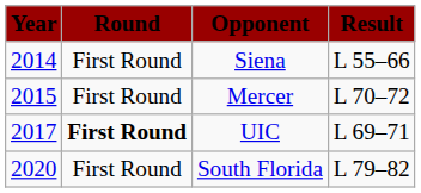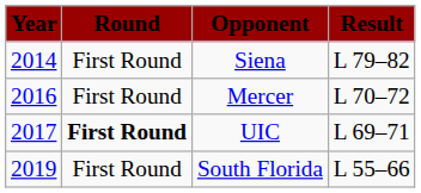 <table class="wikitable">
 <tr>
 <th ! style="background:#990000; text-align:center;"><span>Year</span></th>
 <th style="background:#990000; text-align:center;"><span>Round</span></th>
 <th style="background:#990000; text-align:center;"><span>Opponent</span></th>
 <th style="background:#990000; text-align:center;"><span>Result</span></th>
 </tr>
 <tr align="center">
 <td><a href='#'>2014</a></td>
 <td>First Round</td>
 <td><a href='#'>Siena</a></td>
-<td>L 55–66</td>
+<td>L 79–82</td>
 </tr>
 <tr align="center">
-<td><a href='#'>2015</a></td>
+<td><a href='#'>2016</a></td>
 <td>First Round</td>
 <td><a href='#'>Mercer</a></td>
 <td>L 70–72</td>
 </tr>
 <tr align="center">
 <td><a href='#'>2017</a></td>
 <td><strong>First Round</strong></td>
 <td><a href='#'>UIC</a></td>
 <td>L 69–71</td>
 </tr>
 <tr align="center">
-<td><a href='#'>2020</a></td>
+<td><a href='#'>2019</a></td>
 <td>First Round</td>
 <td><a href='#'>South Florida</a></td>
-<td>L 79–82</td>
+<td>L 55–66</td>
 </tr>
 </table>
